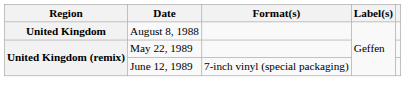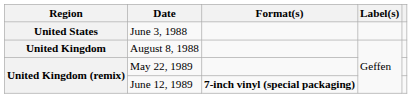 <table class="wikitable plainrowheaders">
 <tr>
 <th scope="col">Region</th>
 <th scope="col">Date</th>
 <th scope="col">Format(s)</th>
 <th scope="col">Label(s)</th>
 <th scope="col"></th>
+</tr>
+<tr>
+<th scope="row">United States</th>
+<td>June 3, 1988</td>
+<td></td>
+<td></td>
+<td></td>
 </tr>
 <tr>
 <th scope="row">United Kingdom</th>
 <td>August 8, 1988</td>
 <td></td>
 <td rowspan="3">Geffen</td>
 <td></td>
 </tr>
 <tr>
 <th scope="row" rowspan="2">United Kingdom (remix)</th>
 <td>May 22, 1989</td>
 <td></td>
 <td></td>
 </tr>
 <tr>
 <td>June 12, 1989</td>
-<td>7-inch vinyl (special packaging)</td>
+<td><strong>7-inch vinyl (special packaging)</strong></td>
 <td></td>
 </tr>
 </table>
